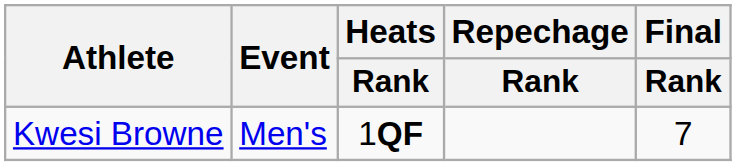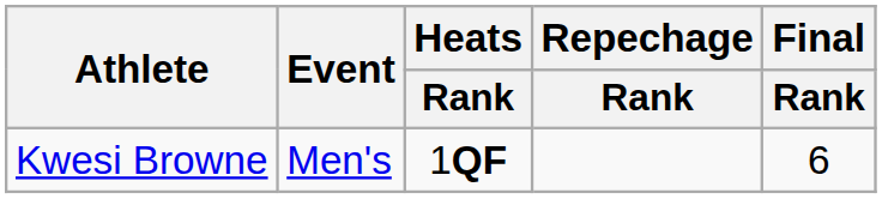 <table class=wikitable style="font-size:90%;">
 <tr>
 <th rowspan=2>Athlete</th>
 <th rowspan=2>Event</th>
 <th>Heats</th>
 <th>Repechage</th>
 <th>Final</th>
 </tr>
 <tr style="font-size:95%">
 <th>Rank</th>
 <th>Rank</th>
 <th>Rank</th>
 </tr>
 <tr align=center>
 <td style="text-align:left"><a href='#'>Kwesi Browne</a></td>
 <td style="text-align:left"><a href='#'>Men's</a></td>
 <td>1<strong>QF</strong></td>
 <td></td>
-<td>7</td>
+<td>6</td>
 </tr>
 </table>
